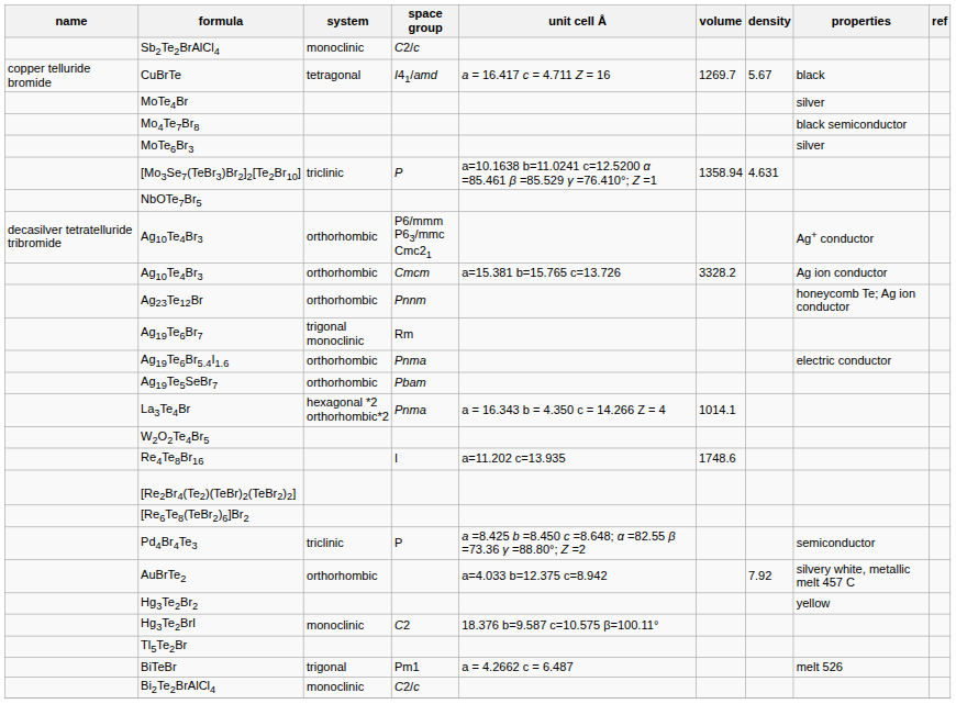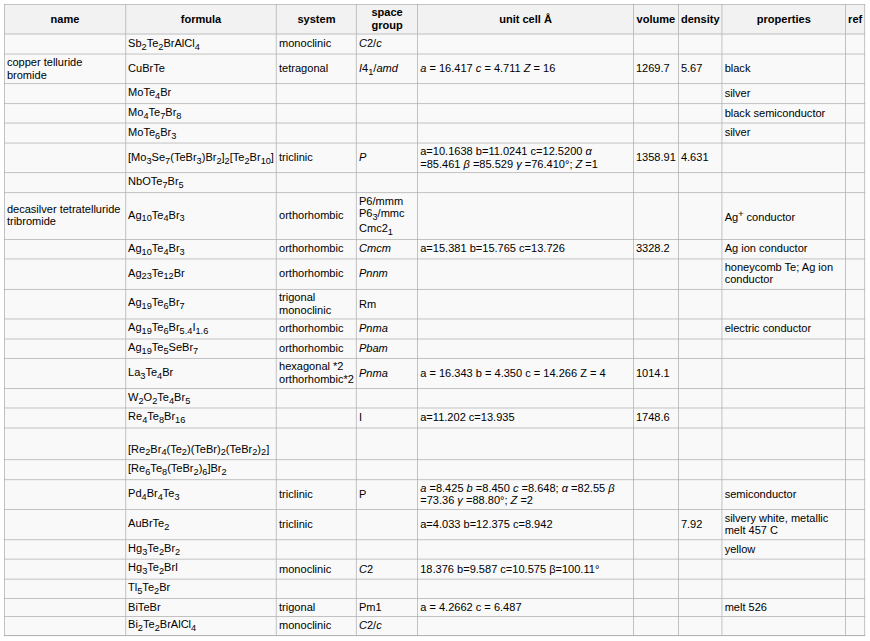 <table class="wikitable">
 <tr>
 <th>name</th>
 <th>formula</th>
 <th>system</th>
 <th>space group</th>
 <th>unit cell Å</th>
 <th>volume</th>
 <th>density</th>
 <th>properties</th>
 <th>ref</th>
 </tr>
 <tr>
 <td></td>
 <td>Sb<sub>2</sub>Te<sub>2</sub>BrAlCl<sub>4</sub></td>
 <td>monoclinic</td>
 <td><em>C</em>2/<em>c</em></td>
 <td></td>
 <td></td>
 <td></td>
 <td></td>
 <td></td>
 </tr>
 <tr>
 <td>copper telluride bromide</td>
 <td>CuBrTe</td>
 <td>tetragonal</td>
 <td><em>I</em>4<sub>1</sub>/<em>amd</em></td>
 <td><em>a</em> = 16.417 <em>c</em> = 4.711 <em>Z</em> = 16</td>
 <td>1269.7</td>
 <td>5.67</td>
 <td>black</td>
 <td></td>
 </tr>
 <tr>
 <td></td>
 <td>MoTe<sub>4</sub>Br</td>
 <td></td>
 <td></td>
 <td></td>
 <td></td>
 <td></td>
 <td>silver</td>
 <td></td>
 </tr>
 <tr>
 <td></td>
 <td>Mo<sub>4</sub>Te<sub>7</sub>Br<sub>8</sub></td>
 <td></td>
 <td></td>
 <td></td>
 <td></td>
 <td></td>
 <td>black semiconductor</td>
 <td></td>
 </tr>
 <tr>
 <td></td>
 <td>MoTe<sub>6</sub>Br<sub>3</sub></td>
 <td></td>
 <td></td>
 <td></td>
 <td></td>
 <td></td>
 <td>silver</td>
 <td></td>
 </tr>
 <tr>
 <td></td>
 <td>[Mo<sub>3</sub>Se<sub>7</sub>(TeBr<sub>3</sub>)Br<sub>2</sub>]<sub>2</sub>[Te<sub>2</sub>Br<sub>10</sub>]</td>
 <td>triclinic</td>
 <td><em>P</em></td>
 <td>a=10.1638 b=11.0241 c=12.5200 <em>α</em> =85.461 <em>β</em> =85.529 <em>γ</em> =76.410°; <em>Z</em> =1</td>
-<td>1358.94</td>
+<td>1358.91</td>
 <td>4.631</td>
 <td></td>
 <td></td>
 </tr>
 <tr>
 <td></td>
 <td>NbOTe<sub>7</sub>Br<sub>5</sub></td>
 <td></td>
 <td></td>
 <td></td>
 <td></td>
 <td></td>
 <td></td>
 <td></td>
 </tr>
 <tr>
 <td>decasilver tetratelluride tribromide</td>
 <td>Ag<sub>10</sub>Te<sub>4</sub>Br<sub>3</sub></td>
 <td>orthorhombic</td>
 <td>P6/mmm<br>P6<sub>3</sub>/mmc<br>Cmc2<sub>1</sub></td>
 <td></td>
 <td></td>
 <td></td>
 <td>Ag<sup>+</sup> conductor</td>
 <td></td>
 </tr>
 <tr>
 <td></td>
 <td>Ag<sub>10</sub>Te<sub>4</sub>Br<sub>3</sub></td>
 <td>orthorhombic</td>
 <td><em>Cmcm</em></td>
 <td>a=15.381 b=15.765 c=13.726</td>
 <td>3328.2</td>
 <td></td>
 <td>Ag ion conductor</td>
 <td></td>
 </tr>
 <tr>
 <td></td>
 <td>Ag<sub>23</sub>Te<sub>12</sub>Br</td>
 <td>orthorhombic</td>
 <td><em>Pnnm</em></td>
 <td></td>
 <td></td>
 <td></td>
 <td>honeycomb Te; Ag ion conductor</td>
 <td></td>
 </tr>
 <tr>
 <td></td>
 <td>Ag<sub>19</sub>Te<sub>6</sub>Br<sub>7</sub></td>
 <td>trigonal<br>monoclinic</td>
 <td>Rm</td>
 <td></td>
 <td></td>
 <td></td>
 <td></td>
 <td></td>
 </tr>
 <tr>
 <td></td>
 <td>Ag<sub>19</sub>Te<sub>6</sub>Br<sub>5.4</sub>I<sub>1.6</sub></td>
 <td>orthorhombic</td>
 <td><em>Pnma</em></td>
 <td></td>
 <td></td>
 <td></td>
 <td>electric conductor</td>
 <td></td>
 </tr>
 <tr>
 <td></td>
 <td>Ag<sub>19</sub>Te<sub>5</sub>SeBr<sub>7</sub></td>
 <td>orthorhombic</td>
 <td><em>Pbam</em></td>
 <td></td>
 <td></td>
 <td></td>
 <td></td>
 <td></td>
 </tr>
 <tr>
 <td></td>
 <td>La<sub>3</sub>Te<sub>4</sub>Br</td>
 <td>hexagonal *2<br>orthorhombic*2</td>
 <td><em>Pnma</em></td>
 <td>a = 16.343 b = 4.350 c = 14.266 Z = 4</td>
 <td>1014.1</td>
 <td></td>
 <td></td>
 <td></td>
 </tr>
 <tr>
 <td></td>
 <td>W<sub>2</sub>O<sub>2</sub>Te<sub>4</sub>Br<sub>5</sub></td>
 <td></td>
 <td></td>
 <td></td>
 <td></td>
 <td></td>
 <td></td>
 <td></td>
 </tr>
 <tr>
 <td></td>
 <td>Re<sub>4</sub>Te<sub>8</sub>Br<sub>16</sub></td>
 <td></td>
 <td>I</td>
 <td>a=11.202 c=13.935</td>
 <td>1748.6</td>
 <td></td>
 <td></td>
 <td></td>
 </tr>
 <tr>
 <td></td>
 <td><br>[Re<sub>2</sub>Br<sub>4</sub>(Te<sub>2</sub>)(TeBr)<sub>2</sub>(TeBr<sub>2</sub>)<sub>2</sub>]</td>
 <td></td>
 <td></td>
 <td></td>
 <td></td>
 <td></td>
 <td></td>
 <td></td>
 </tr>
 <tr>
 <td></td>
 <td>[Re<sub>6</sub>Te<sub>8</sub>(TeBr<sub>2</sub>)<sub>6</sub>]Br<sub>2</sub></td>
 <td></td>
 <td></td>
 <td></td>
 <td></td>
 <td></td>
 <td></td>
 <td></td>
 </tr>
 <tr>
 <td></td>
 <td>Pd<sub>4</sub>Br<sub>4</sub>Te<sub>3</sub></td>
 <td>triclinic</td>
 <td>P</td>
 <td><em>a</em> =8.425 <em>b</em> =8.450 <em>c</em> =8.648; <em>α</em> =82.55 <em>β</em> =73.36 <em>γ</em> =88.80°; <em>Z</em> =2</td>
 <td></td>
 <td></td>
 <td>semiconductor</td>
 <td></td>
 </tr>
 <tr>
 <td></td>
 <td>AuBrTe<sub>2</sub></td>
-<td>orthorhombic</td>
+<td>triclinic</td>
 <td></td>
 <td>a=4.033 b=12.375 c=8.942</td>
 <td></td>
 <td>7.92</td>
 <td>silvery white, metallic melt 457 C</td>
 <td></td>
 </tr>
 <tr>
 <td></td>
 <td>Hg<sub>3</sub>Te<sub>2</sub>Br<sub>2</sub></td>
 <td></td>
 <td></td>
 <td></td>
 <td></td>
 <td></td>
 <td>yellow</td>
 <td></td>
 </tr>
 <tr>
 <td></td>
 <td>Hg<sub>3</sub>Te<sub>2</sub>BrI</td>
 <td>monoclinic</td>
 <td><em>C</em>2</td>
 <td>18.376 b=9.587 c=10.575 β=100.11°</td>
 <td></td>
 <td></td>
 <td></td>
 <td></td>
 </tr>
 <tr>
 <td></td>
 <td>Tl<sub>5</sub>Te<sub>2</sub>Br</td>
 <td></td>
 <td></td>
 <td></td>
 <td></td>
 <td></td>
 <td></td>
 <td></td>
 </tr>
 <tr>
 <td></td>
 <td>BiTeBr</td>
 <td>trigonal</td>
 <td>Pm1</td>
 <td>a = 4.2662  c = 6.487</td>
 <td></td>
 <td></td>
 <td>melt 526</td>
 <td></td>
 </tr>
 <tr>
 <td></td>
 <td>Bi<sub>2</sub>Te<sub>2</sub>BrAlCl<sub>4</sub></td>
 <td>monoclinic</td>
 <td><em>C</em>2/<em>c</em></td>
 <td></td>
 <td></td>
 <td></td>
 <td></td>
 <td></td>
 </tr>
 <tr>
 </tr>
 </table>
